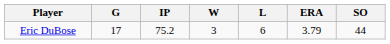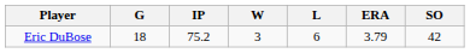 <table class="wikitable sortable">
 <tr>
 <th bgcolor="#DDDDFF" width="16%">Player</th>
 <th bgcolor="#DDDDFF" width="9%">G</th>
 <th bgcolor="#DDDDFF" width="9%">IP</th>
 <th bgcolor="#DDDDFF" width="9%">W</th>
 <th bgcolor="#DDDDFF" width="9%">L</th>
 <th bgcolor="#DDDDFF" width="9%">ERA</th>
 <th bgcolor="#DDDDFF" width="9%">SO</th>
 </tr>
 <tr align=center>
 <td><a href='#'>Eric DuBose</a></td>
-<td>17</td>
+<td>18</td>
 <td>75.2</td>
 <td>3</td>
 <td>6</td>
 <td>3.79</td>
-<td>44</td>
+<td>42</td>
 </tr>
 </table>
